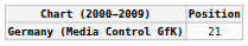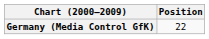 <table class="wikitable plainrowheaders" style="text-align:center">
 <tr>
 <th scope="col">Chart (2000–2009)</th>
 <th scope="col">Position</th>
 </tr>
 <tr>
 <th scope="row">Germany (Media Control GfK)</th>
-<td>21</td>
+<td>22</td>
 </tr>
 </table>
